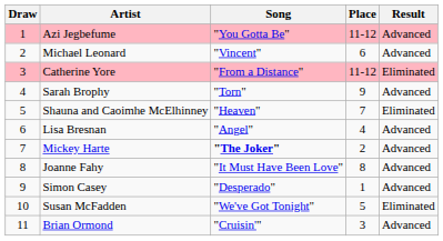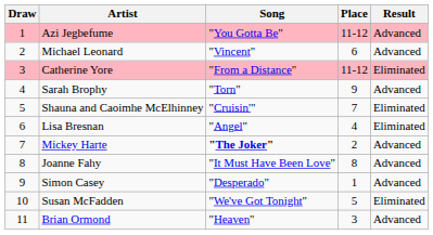 <table class="sortable wikitable" style="margin: 1em auto 1em auto; text-align:center">
 <tr>
 <th>Draw</th>
 <th>Artist</th>
 <th>Song </th>
 <th>Place</th>
 <th>Result</th>
 </tr>
 <tr style="background:lightpink;">
 <td>1</td>
 <td align="left">Azi Jegbefume</td>
 <td align="left">"<a href='#'>You Gotta Be</a>" </td>
 <td>11-12</td>
 <td align="left">Advanced</td>
 </tr>
 <tr>
 <td>2</td>
 <td align="left">Michael Leonard</td>
 <td align="left">"<a href='#'>Vincent</a>" </td>
 <td>6</td>
 <td align="left">Advanced</td>
 </tr>
 <tr style="background:lightpink;">
 <td>3</td>
 <td align="left">Catherine Yore</td>
 <td align="left">"<a href='#'>From a Distance</a>" </td>
 <td>11-12</td>
 <td align="left">Eliminated</td>
 </tr>
 <tr>
 <td>4</td>
 <td align="left">Sarah Brophy</td>
 <td align="left">"<a href='#'>Torn</a>" </td>
 <td>9</td>
 <td align="left">Advanced</td>
 </tr>
 <tr>
 <td>5</td>
 <td align="left">Shauna and Caoimhe McElhinney</td>
-<td align="left">"<a href='#'>Heaven</a>" </td>
+<td align="left">"<a href='#'>Cruisin'</a>" </td>
 <td>7</td>
 <td align="left">Eliminated</td>
 </tr>
 <tr>
 <td>6</td>
 <td align="left">Lisa Bresnan</td>
 <td align="left">"<a href='#'>Angel</a>" </td>
 <td>4</td>
-<td align="left">Advanced</td>
+<td align="left">Eliminated</td>
 </tr>
 <tr>
 <td>7</td>
 <td align="left"><a href='#'>Mickey Harte</a></td>
 <td align="left"><strong>"<a href='#'>The Joker</a>" </strong></td>
 <td>2</td>
 <td align="left">Advanced</td>
 </tr>
 <tr>
 <td>8</td>
 <td align="left">Joanne Fahy</td>
 <td align="left">"<a href='#'>It Must Have Been Love</a>" </td>
 <td>8</td>
 <td align="left">Advanced</td>
 </tr>
 <tr>
 <td>9</td>
 <td align="left">Simon Casey</td>
 <td align="left">"<a href='#'>Desperado</a>" </td>
 <td>1</td>
 <td align="left">Advanced</td>
 </tr>
 <tr>
 <td>10</td>
 <td align="left">Susan McFadden</td>
 <td align="left">"<a href='#'>We've Got Tonight</a>" </td>
 <td>5</td>
 <td align="left">Eliminated</td>
 </tr>
 <tr>
 <td>11</td>
 <td align="left"><a href='#'>Brian Ormond</a></td>
-<td align="left">"<a href='#'>Cruisin'</a>" </td>
+<td align="left">"<a href='#'>Heaven</a>" </td>
 <td>3</td>
 <td align="left">Advanced</td>
 </tr>
 </table>
